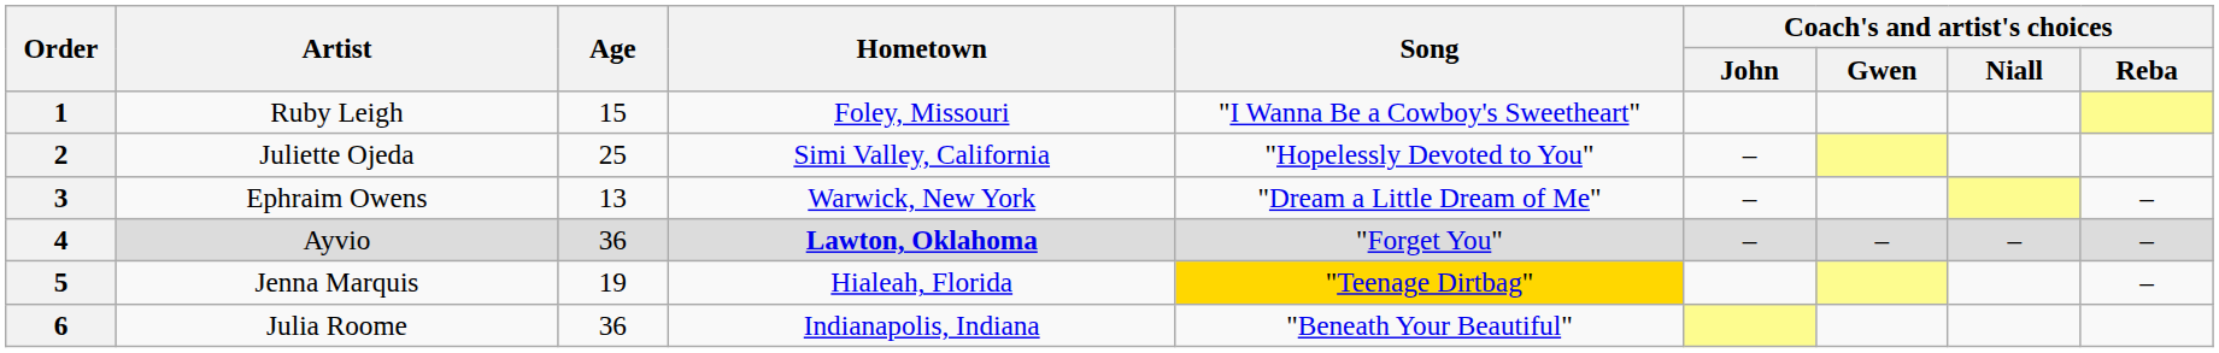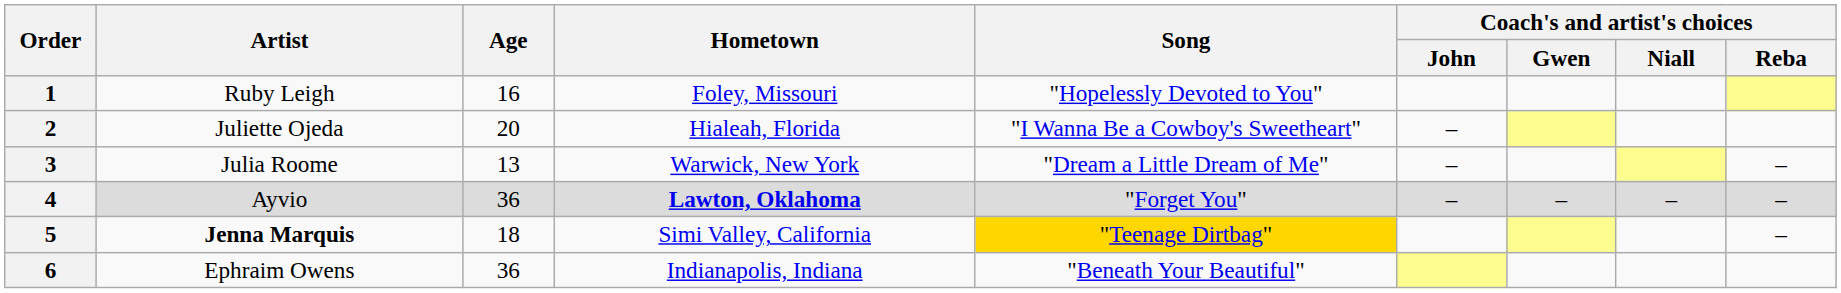 <table class="wikitable" style="text-align:center; line-height:17px; width:100%">
 <tr>
 <th rowspan="2" scope="col" style="width:05%">Order</th>
 <th rowspan="2" scope="col" style="width:20%">Artist</th>
 <th rowspan="2" scope="col" style="width:05%">Age</th>
 <th rowspan="2" scope="col" style="width:23%">Hometown</th>
 <th rowspan="2" scope="col" style="width:23%">Song</th>
 <th colspan="4" scope="col" style="width:25%">Coach's and artist's choices</th>
 </tr>
 <tr>
 <th style="width:06%">John</th>
 <th style="width:06%">Gwen</th>
 <th style="width:06%">Niall</th>
 <th style="width:06%">Reba</th>
 </tr>
 <tr>
 <th>1</th>
 <td>Ruby Leigh</td>
-<td>15</td>
+<td>16</td>
 <td><a href='#'>Foley, Missouri</a></td>
-<td>"<a href='#'>I Wanna Be a Cowboy's Sweetheart</a>"</td>
+<td>"<a href='#'>Hopelessly Devoted to You</a>"</td>
 <td><em></em></td>
 <td><em></em></td>
 <td><em></em></td>
 <td style="background:#fdfc8f"><em></em></td>
 </tr>
 <tr>
 <th>2</th>
 <td>Juliette Ojeda</td>
-<td>25</td>
-<td><a href='#'>Simi Valley, California</a></td>
-<td>"<a href='#'>Hopelessly Devoted to You</a>"</td>
+<td>20</td>
+<td><a href='#'>Hialeah, Florida</a></td>
+<td>"<a href='#'>I Wanna Be a Cowboy's Sweetheart</a>"</td>
 <td>–</td>
 <td style="background:#fdfc8f"><em></em></td>
 <td><em></em></td>
 <td><em></em></td>
 </tr>
 <tr>
 <th>3</th>
-<td>Ephraim Owens</td>
+<td>Julia Roome</td>
 <td>13</td>
 <td><a href='#'>Warwick, New York</a></td>
 <td>"<a href='#'>Dream a Little Dream of Me</a>"</td>
 <td>–</td>
 <td><em></em></td>
 <td style="background:#fdfc8f"><em></em></td>
 <td>–</td>
 </tr>
 <tr style="background:#DCDCDC">
 <th>4</th>
 <td>Ayvio</td>
 <td>36</td>
 <td><strong><a href='#'>Lawton, Oklahoma</a></strong></td>
 <td>"<a href='#'>Forget You</a>"</td>
 <td>–</td>
 <td>–</td>
 <td>–</td>
 <td>–</td>
 </tr>
 <tr>
 <th>5</th>
-<td>Jenna Marquis</td>
-<td>19</td>
-<td><a href='#'>Hialeah, Florida</a></td>
+<td><strong>Jenna Marquis</strong></td>
+<td>18</td>
+<td><a href='#'>Simi Valley, California</a></td>
 <td style="background: gold;">"<a href='#'>Teenage Dirtbag</a>"</td>
 <td><em></em></td>
 <td style="background:#fdfc8f"><em></em></td>
 <td><em></em></td>
 <td>–</td>
 </tr>
 <tr>
 <th>6</th>
-<td>Julia Roome</td>
+<td>Ephraim Owens</td>
 <td>36</td>
 <td><a href='#'>Indianapolis, Indiana</a></td>
 <td>"<a href='#'>Beneath Your Beautiful</a>"</td>
 <td style="background:#fdfc8f"><em></em></td>
 <td><em></em></td>
 <td><em></em></td>
 <td><em></em></td>
 </tr>
 </table>
